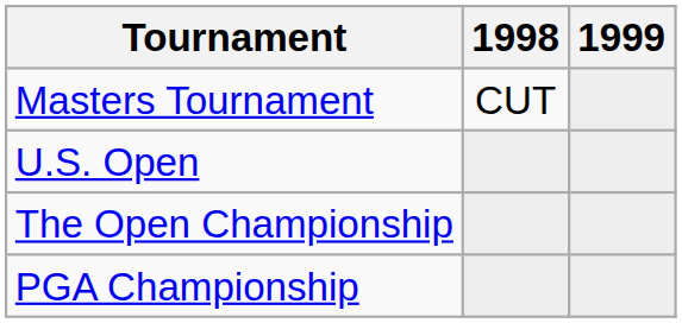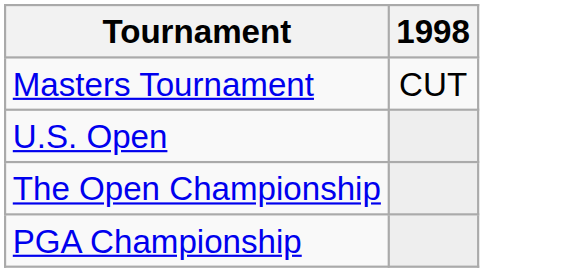 <table class="wikitable" style="font-size:95%;text-align:center;">
 <tr>
 <th>Tournament</th>
 <th>1998</th>
-<th>1999</th>
 </tr>
 <tr>
 <td align=left><a href='#'>Masters Tournament</a></td>
 <td>CUT</td>
-<td style="background:#eeeeee;"></td>
 </tr>
 <tr>
 <td align=left><a href='#'>U.S. Open</a></td>
-<td style="background:#eeeeee;"></td>
 <td style="background:#eeeeee;"></td>
 </tr>
 <tr>
 <td align=left><a href='#'>The Open Championship</a></td>
 <td style="background:#eeeeee;"></td>
-<td style="background:#eeeeee;"></td>
 </tr>
 <tr>
 <td align=left><a href='#'>PGA Championship</a></td>
 <td style="background:#eeeeee;"></td>
-<td style="background:#eeeeee;"></td>
 </tr>
 </table>
